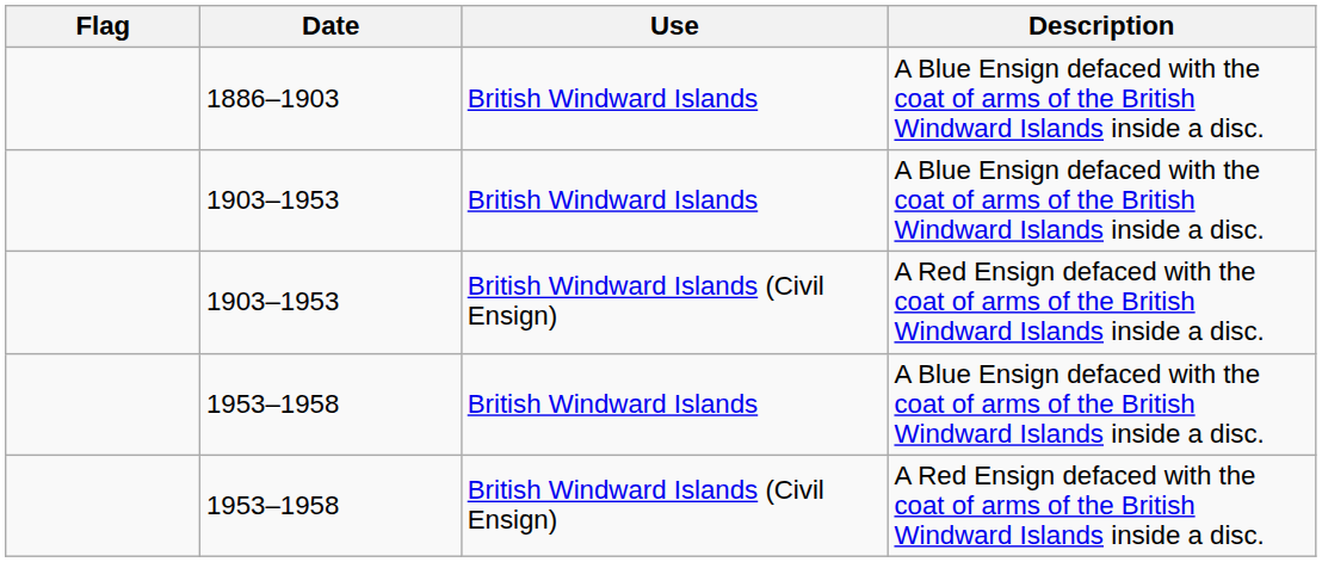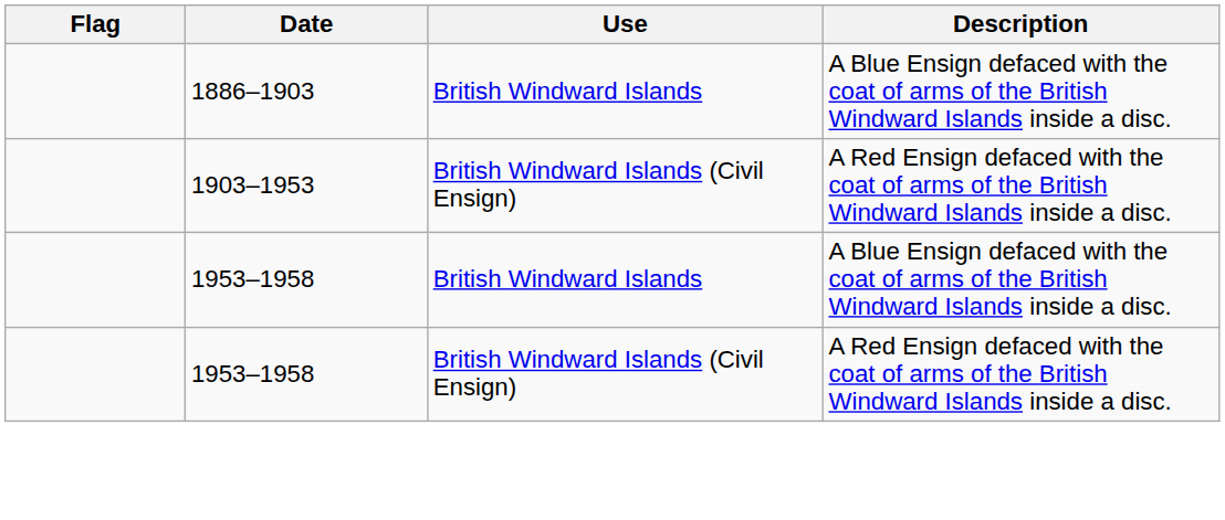 <table class="wikitable">
 <tr style="background:#efefef;">
 <th style="width:110px;">Flag</th>
 <th style="width:150px;">Date</th>
 <th style="width:250px;">Use</th>
 <th style="width:250px;">Description</th>
 </tr>
 <tr>
 <td></td>
 <td>1886–1903</td>
-<td><a href='#'>British Windward Islands</a></td>
-<td>A Blue Ensign defaced with the <a href='#'>coat of arms of the British Windward Islands</a> inside a disc.</td>
-</tr>
-<tr>
-<td></td>
-<td>1903–1953</td>
 <td><a href='#'>British Windward Islands</a></td>
 <td>A Blue Ensign defaced with the <a href='#'>coat of arms of the British Windward Islands</a> inside a disc.</td>
 </tr>
 <tr>
 <td></td>
 <td>1903–1953</td>
 <td><a href='#'>British Windward Islands</a> (Civil Ensign)</td>
 <td>A Red Ensign defaced with the <a href='#'>coat of arms of the British Windward Islands</a> inside a disc.</td>
 </tr>
 <tr>
 <td></td>
 <td>1953–1958</td>
 <td><a href='#'>British Windward Islands</a></td>
 <td>A Blue Ensign defaced with the <a href='#'>coat of arms of the British Windward Islands</a> inside a disc.</td>
 </tr>
 <tr>
 <td></td>
 <td>1953–1958</td>
 <td><a href='#'>British Windward Islands</a> (Civil Ensign)</td>
 <td>A Red Ensign defaced with the <a href='#'>coat of arms of the British Windward Islands</a> inside a disc.</td>
 </tr>
 </table>
